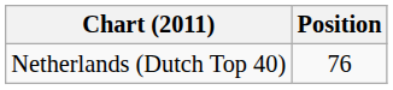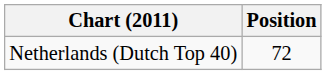 <table class="wikitable">
 <tr>
 <th scope="col">Chart (2011)</th>
 <th scope="col">Position</th>
 </tr>
 <tr>
 <td>Netherlands (Dutch Top 40)</td>
-<td align="center">76</td>
+<td align="center">72</td>
 </tr>
 </table>
